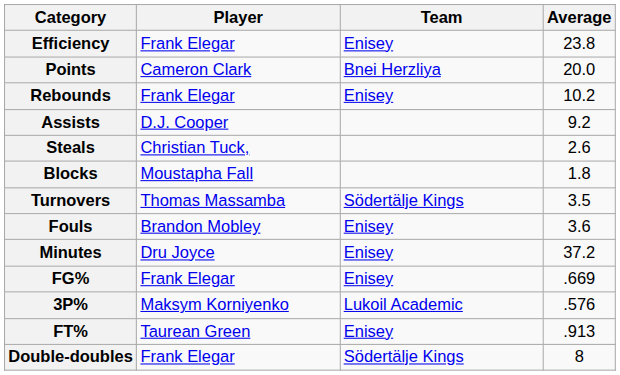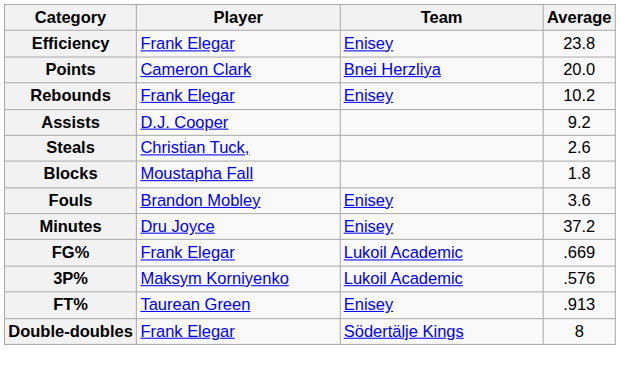 <table class="wikitable">
 <tr>
 <th>Category</th>
 <th width=190>Player</th>
 <th width=190>Team</th>
 <th>Average</th>
 </tr>
 <tr>
 <th>Efficiency</th>
 <td> <a href='#'>Frank Elegar</a></td>
 <td> <a href='#'>Enisey</a></td>
 <td style="text-align:center;">23.8</td>
 </tr>
 <tr>
 <th>Points</th>
 <td> <a href='#'>Cameron Clark</a></td>
 <td> <a href='#'>Bnei Herzliya</a></td>
 <td style="text-align:center;">20.0</td>
 </tr>
 <tr>
 <th>Rebounds</th>
 <td> <a href='#'>Frank Elegar</a></td>
 <td> <a href='#'>Enisey</a></td>
 <td style="text-align:center;">10.2</td>
 </tr>
 <tr>
 <th>Assists</th>
 <td> <a href='#'>D.J. Cooper</a></td>
 <td></td>
 <td style="text-align:center;">9.2</td>
 </tr>
 <tr>
 <th>Steals</th>
 <td> <a href='#'>Christian Tuck,</a></td>
 <td></td>
 <td style="text-align:center;">2.6</td>
 </tr>
 <tr>
 <th>Blocks</th>
 <td> <a href='#'>Moustapha Fall</a></td>
 <td></td>
 <td style="text-align:center;">1.8</td>
 </tr>
 <tr>
-<th>Turnovers</th>
-<td> <a href='#'>Thomas Massamba</a></td>
-<td> <a href='#'>Södertälje Kings</a></td>
-<td style="text-align:center;">3.5</td>
-</tr>
-<tr>
 <th>Fouls</th>
 <td> <a href='#'>Brandon Mobley</a></td>
 <td> <a href='#'>Enisey</a></td>
 <td style="text-align:center;">3.6</td>
 </tr>
 <tr>
 <th>Minutes</th>
 <td> <a href='#'>Dru Joyce</a></td>
 <td> <a href='#'>Enisey</a></td>
 <td style="text-align:center;">37.2</td>
 </tr>
 <tr>
 <th>FG%</th>
 <td> <a href='#'>Frank Elegar</a></td>
-<td> <a href='#'>Enisey</a></td>
+<td> <a href='#'>Lukoil Academic</a></td>
 <td style="text-align:center;">.669</td>
 </tr>
 <tr>
 <th>3P%</th>
 <td> <a href='#'>Maksym Korniyenko</a></td>
 <td> <a href='#'>Lukoil Academic</a></td>
 <td style="text-align:center;">.576</td>
 </tr>
 <tr>
 <th>FT%</th>
 <td> <a href='#'>Taurean Green</a></td>
 <td> <a href='#'>Enisey</a></td>
 <td style="text-align:center;">.913</td>
 </tr>
 <tr>
 <th>Double-doubles</th>
 <td> <a href='#'>Frank Elegar</a></td>
 <td> <a href='#'>Södertälje Kings</a></td>
 <td style="text-align:center;">8</td>
 </tr>
 </table>
